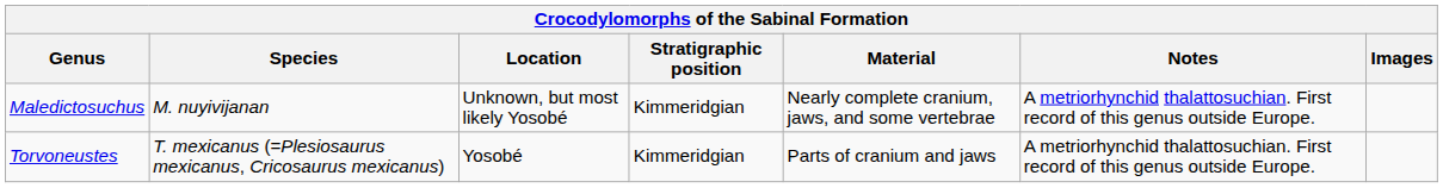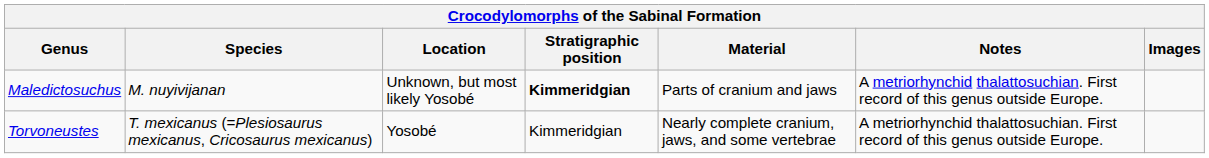 <table class="wikitable" width="100%" align="center">
 <tr>
 <th colspan="8" align="center"><a href='#'>Crocodylomorphs</a> of the Sabinal Formation</th>
 </tr>
 <tr>
 <th>Genus</th>
 <th>Species</th>
 <th>Location</th>
 <th>Stratigraphic position</th>
 <th>Material</th>
 <th>Notes</th>
 <th>Images</th>
 </tr>
 <tr>
 <td><em><a href='#'>Maledictosuchus</a></em></td>
 <td><em>M. nuyivijanan</em></td>
 <td>Unknown, but most likely Yosobé</td>
-<td>Kimmeridgian</td>
-<td>Nearly complete cranium, jaws, and some vertebrae</td>
+<td><strong>Kimmeridgian</strong></td>
+<td>Parts of cranium and jaws</td>
 <td>A <a href='#'>metriorhynchid</a> <a href='#'>thalattosuchian</a>. First record of this genus outside Europe.</td>
 <td></td>
 </tr>
 <tr>
 <td><em><a href='#'>Torvoneustes</a></em></td>
 <td><em>T. mexicanus</em> (=<em>Plesiosaurus mexicanus</em>, <em>Cricosaurus mexicanus</em>)</td>
 <td>Yosobé</td>
 <td>Kimmeridgian</td>
-<td>Parts of cranium and jaws</td>
+<td>Nearly complete cranium, jaws, and some vertebrae</td>
 <td>A metriorhynchid thalattosuchian. First record of this genus outside Europe.</td>
 <td></td>
 </tr>
 </table>
